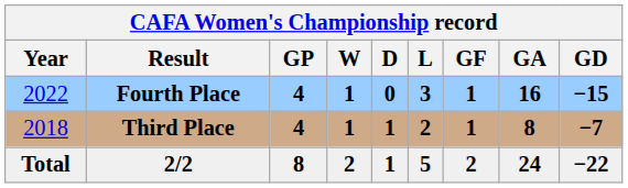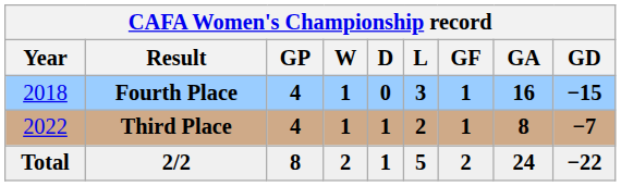 <table class="wikitable" style="text-align: center; width:50%;">
 <tr>
 <th colspan=10><a href='#'>CAFA Women's Championship</a> record</th>
 </tr>
 <tr>
 <th>Year</th>
 <th>Result</th>
 <th>GP</th>
 <th>W</th>
 <th>D</th>
 <th>L</th>
 <th>GF</th>
 <th>GA</th>
 <th>GD</th>
 </tr>
 <tr style="background:#9acdff;">
-<td> <a href='#'>2022</a></td>
+<td> <a href='#'>2018</a></td>
 <td><strong>Fourth Place</strong></td>
 <td><strong>4</strong></td>
 <td><strong>1</strong></td>
 <td><strong>0</strong></td>
 <td><strong>3</strong></td>
 <td><strong>1</strong></td>
 <td><strong>16</strong></td>
 <td><strong>−15</strong></td>
 </tr>
 <tr style="background:#cfaa88;">
-<td> <a href='#'>2018</a></td>
+<td> <a href='#'>2022</a></td>
 <td><strong>Third Place</strong></td>
 <td><strong>4</strong></td>
 <td><strong>1</strong></td>
 <td><strong>1</strong></td>
 <td><strong>2</strong></td>
 <td><strong>1</strong></td>
 <td><strong>8</strong></td>
 <td><strong>−7</strong></td>
 </tr>
 <tr style="background:#f0f0f0;font-weight:bold;">
 <td>Total</td>
 <td>2/2</td>
 <td>8</td>
 <td>2</td>
 <td>1</td>
 <td>5</td>
 <td>2</td>
 <td>24</td>
 <td>−22</td>
 </tr>
 </table>
